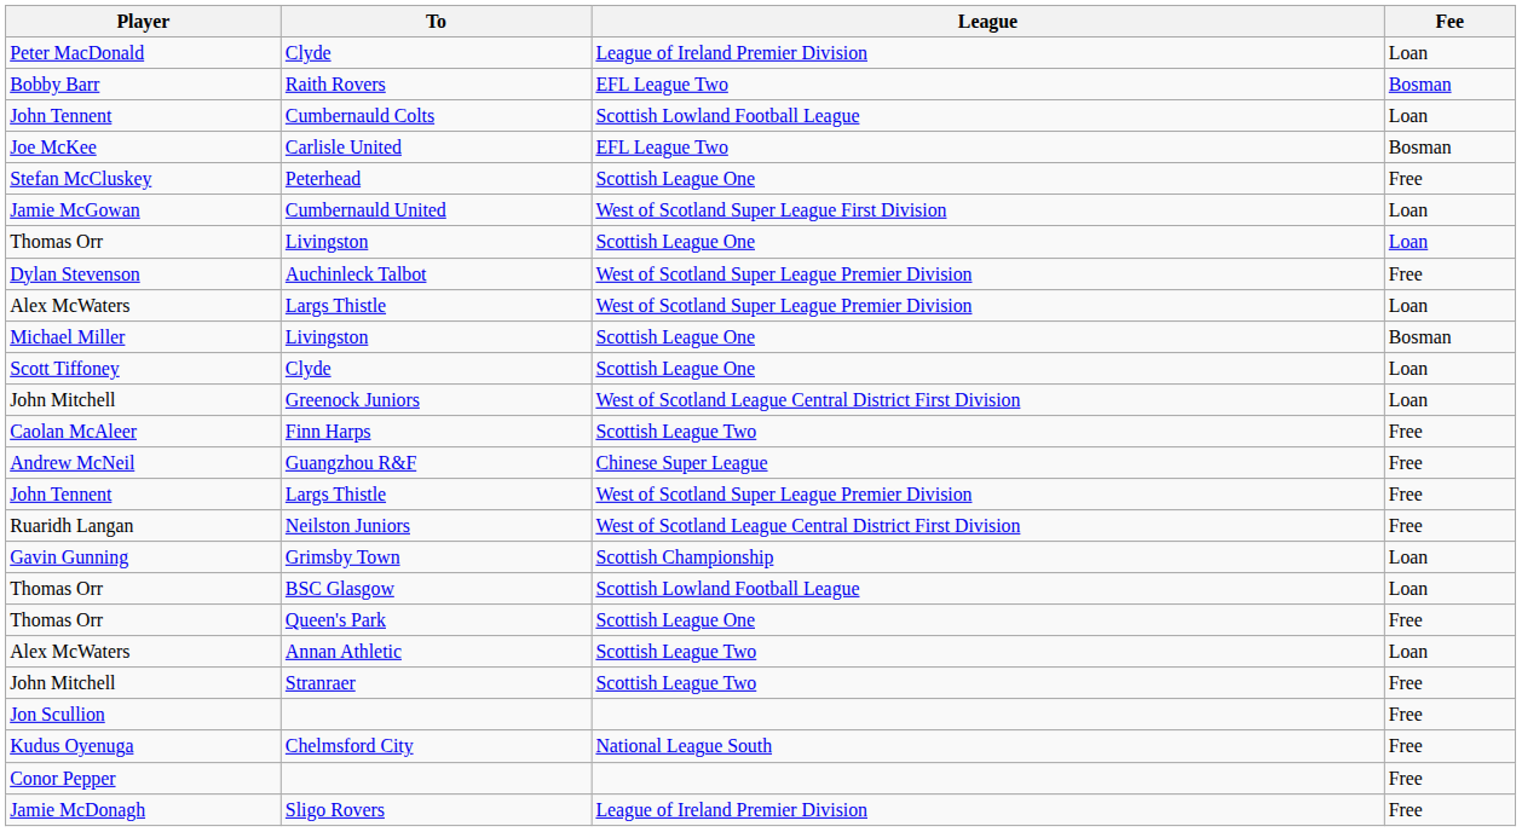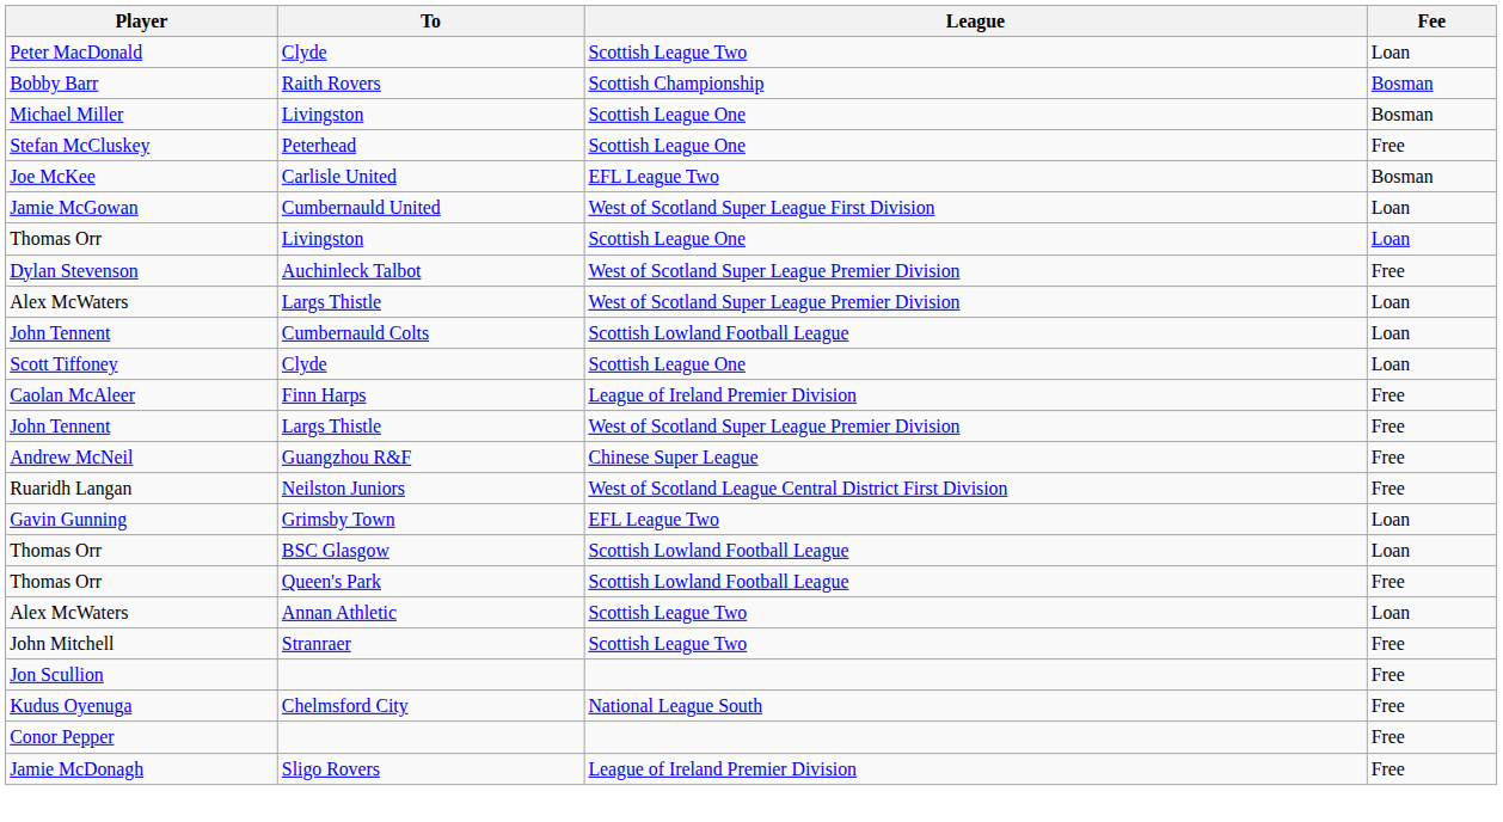 <table class="wikitable" style="text-align:center; font-size:95%;width:95%; text-align:left">
 <tr>
 <th>Player</th>
 <th>To</th>
 <th>League</th>
 <th>Fee</th>
 </tr>
 <tr>
 <td> <a href='#'>Peter MacDonald</a></td>
 <td> <a href='#'>Clyde</a></td>
-<td><a href='#'>League of Ireland Premier Division</a></td>
+<td><a href='#'>Scottish League Two</a></td>
 <td>Loan</td>
 </tr>
 <tr>
 <td> <a href='#'>Bobby Barr</a></td>
 <td> <a href='#'>Raith Rovers</a></td>
-<td><a href='#'>EFL League Two</a></td>
+<td><a href='#'>Scottish Championship</a></td>
 <td><a href='#'>Bosman</a></td>
 </tr>
 <tr>
-<td> <a href='#'>John Tennent</a></td>
-<td> <a href='#'>Cumbernauld Colts</a></td>
-<td><a href='#'>Scottish Lowland Football League</a></td>
-<td>Loan</td>
-</tr>
-<tr>
-<td> <a href='#'>Joe McKee</a></td>
-<td> <a href='#'>Carlisle United</a></td>
-<td><a href='#'>EFL League Two</a></td>
+<td> <a href='#'>Michael Miller</a></td>
+<td> <a href='#'>Livingston</a></td>
+<td><a href='#'>Scottish League One</a></td>
 <td>Bosman</td>
 </tr>
 <tr>
 <td> <a href='#'>Stefan McCluskey</a></td>
 <td> <a href='#'>Peterhead</a></td>
 <td><a href='#'>Scottish League One</a></td>
 <td>Free</td>
+</tr>
+<tr>
+<td> <a href='#'>Joe McKee</a></td>
+<td> <a href='#'>Carlisle United</a></td>
+<td><a href='#'>EFL League Two</a></td>
+<td>Bosman</td>
 </tr>
 <tr>
 <td> <a href='#'>Jamie McGowan</a></td>
 <td> <a href='#'>Cumbernauld United</a></td>
 <td><a href='#'>West of Scotland Super League First Division</a></td>
 <td>Loan</td>
 </tr>
 <tr>
 <td> Thomas Orr</td>
 <td> <a href='#'>Livingston</a></td>
 <td><a href='#'>Scottish League One</a></td>
 <td><a href='#'>Loan</a></td>
 </tr>
 <tr>
 <td> <a href='#'>Dylan Stevenson</a></td>
 <td> <a href='#'>Auchinleck Talbot</a></td>
 <td><a href='#'>West of Scotland Super League Premier Division</a></td>
 <td>Free</td>
 </tr>
 <tr>
 <td> Alex McWaters</td>
 <td> <a href='#'>Largs Thistle</a></td>
 <td><a href='#'>West of Scotland Super League Premier Division</a></td>
 <td>Loan</td>
 </tr>
 <tr>
-<td> <a href='#'>Michael Miller</a></td>
-<td> <a href='#'>Livingston</a></td>
-<td><a href='#'>Scottish League One</a></td>
-<td>Bosman</td>
+<td> <a href='#'>John Tennent</a></td>
+<td> <a href='#'>Cumbernauld Colts</a></td>
+<td><a href='#'>Scottish Lowland Football League</a></td>
+<td>Loan</td>
 </tr>
 <tr>
 <td> <a href='#'>Scott Tiffoney</a></td>
 <td> <a href='#'>Clyde</a></td>
 <td><a href='#'>Scottish League One</a></td>
 <td>Loan</td>
 </tr>
 <tr>
-<td> John Mitchell</td>
-<td> <a href='#'>Greenock Juniors</a></td>
-<td><a href='#'>West of Scotland League Central District First Division</a></td>
-<td>Loan</td>
+<td> <a href='#'>Caolan McAleer</a></td>
+<td> <a href='#'>Finn Harps</a></td>
+<td><a href='#'>League of Ireland Premier Division</a></td>
+<td>Free</td>
 </tr>
 <tr>
-<td> <a href='#'>Caolan McAleer</a></td>
-<td> <a href='#'>Finn Harps</a></td>
-<td><a href='#'>Scottish League Two</a></td>
+<td> <a href='#'>John Tennent</a></td>
+<td> <a href='#'>Largs Thistle</a></td>
+<td><a href='#'>West of Scotland Super League Premier Division</a></td>
 <td>Free</td>
 </tr>
 <tr>
 <td> <a href='#'>Andrew McNeil</a></td>
 <td> <a href='#'>Guangzhou R&F</a></td>
 <td><a href='#'>Chinese Super League</a></td>
-<td>Free</td>
-</tr>
-<tr>
-<td> <a href='#'>John Tennent</a></td>
-<td> <a href='#'>Largs Thistle</a></td>
-<td><a href='#'>West of Scotland Super League Premier Division</a></td>
 <td>Free</td>
 </tr>
 <tr>
 <td> Ruaridh Langan</td>
 <td> <a href='#'>Neilston Juniors</a></td>
 <td><a href='#'>West of Scotland League Central District First Division</a></td>
 <td>Free</td>
 </tr>
 <tr>
 <td> <a href='#'>Gavin Gunning</a></td>
 <td> <a href='#'>Grimsby Town</a></td>
-<td><a href='#'>Scottish Championship</a></td>
+<td><a href='#'>EFL League Two</a></td>
 <td>Loan</td>
 </tr>
 <tr>
 <td> Thomas Orr</td>
 <td> <a href='#'>BSC Glasgow</a></td>
 <td><a href='#'>Scottish Lowland Football League</a></td>
 <td>Loan</td>
 </tr>
 <tr>
 <td> Thomas Orr</td>
 <td> <a href='#'>Queen's Park</a></td>
-<td><a href='#'>Scottish League One</a></td>
+<td><a href='#'>Scottish Lowland Football League</a></td>
 <td>Free</td>
 </tr>
 <tr>
 <td> Alex McWaters</td>
 <td> <a href='#'>Annan Athletic</a></td>
 <td><a href='#'>Scottish League Two</a></td>
 <td>Loan</td>
 </tr>
 <tr>
 <td> John Mitchell</td>
 <td> <a href='#'>Stranraer</a></td>
 <td><a href='#'>Scottish League Two</a></td>
 <td>Free</td>
 </tr>
 <tr>
 <td> <a href='#'>Jon Scullion</a></td>
 <td></td>
 <td></td>
 <td>Free</td>
 </tr>
 <tr>
 <td> <a href='#'>Kudus Oyenuga</a></td>
 <td> <a href='#'>Chelmsford City</a></td>
 <td><a href='#'>National League South</a></td>
 <td>Free</td>
 </tr>
 <tr>
 <td> <a href='#'>Conor Pepper</a></td>
 <td></td>
 <td></td>
 <td>Free</td>
 </tr>
 <tr>
 <td> <a href='#'>Jamie McDonagh</a></td>
 <td> <a href='#'>Sligo Rovers</a></td>
 <td><a href='#'>League of Ireland Premier Division</a></td>
 <td>Free</td>
 </tr>
 </table>
